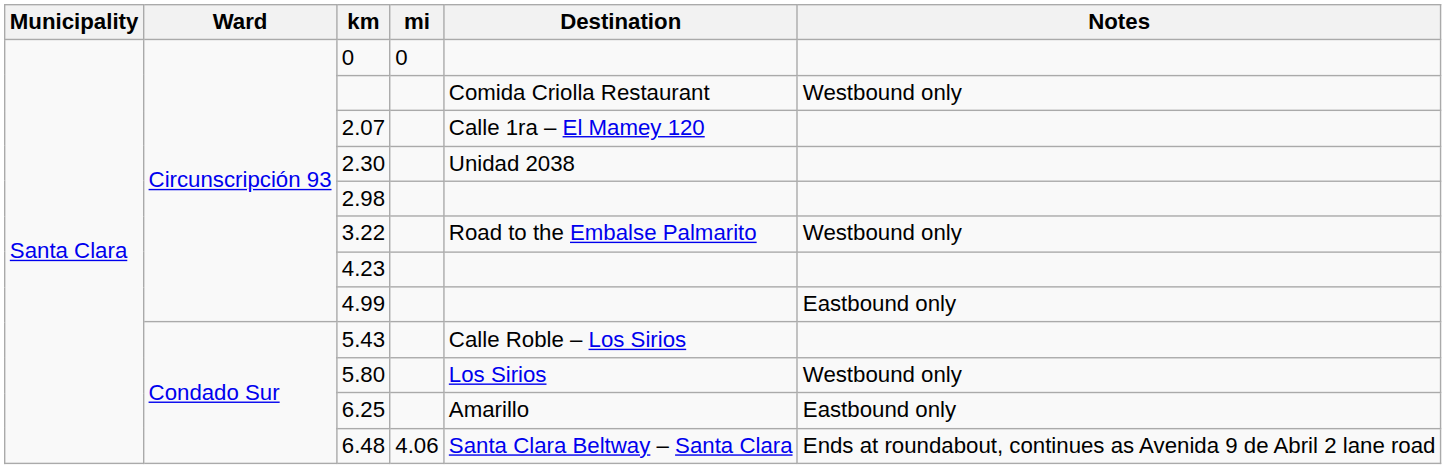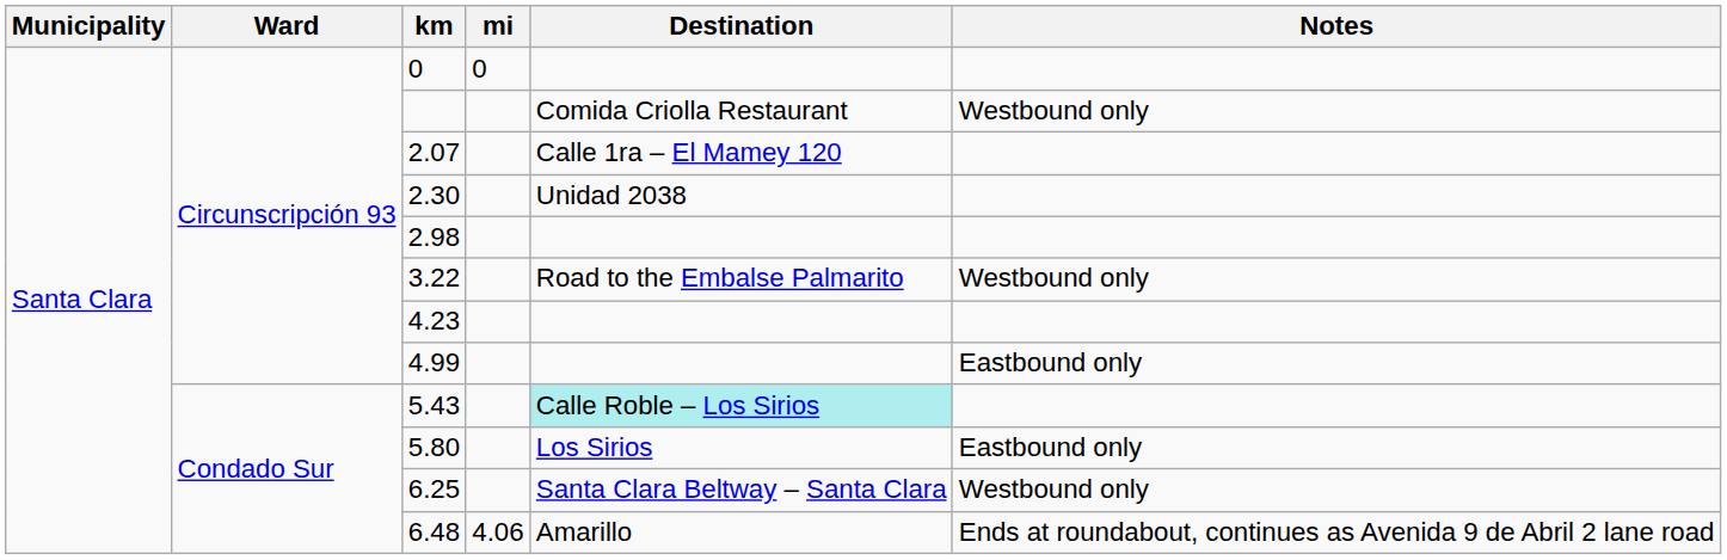 <table class="wikitable">
 <tr>
 <th>Municipality</th>
 <th>Ward</th>
 <th>km</th>
 <th>mi</th>
 <th>Destination</th>
 <th>Notes</th>
 </tr>
 <tr>
 <td rowspan="12"><a href='#'>Santa Clara</a></td>
 <td rowspan="8"><a href='#'>Circunscripción 93</a></td>
 <td>0</td>
 <td>0</td>
 <td></td>
 <td></td>
 </tr>
 <tr>
 <td></td>
 <td></td>
 <td>Comida Criolla Restaurant</td>
 <td>Westbound only</td>
 </tr>
 <tr>
 <td>2.07</td>
 <td></td>
 <td>Calle 1ra – <a href='#'>El Mamey 120</a></td>
 <td></td>
 </tr>
 <tr>
 <td>2.30</td>
 <td></td>
 <td>Unidad 2038</td>
 <td></td>
 </tr>
 <tr>
 <td>2.98</td>
 <td></td>
 <td></td>
 <td></td>
 </tr>
 <tr>
 <td>3.22</td>
 <td></td>
 <td>Road to the <a href='#'>Embalse Palmarito</a></td>
 <td>Westbound only</td>
 </tr>
 <tr>
 <td>4.23</td>
 <td></td>
 <td></td>
 <td></td>
 </tr>
 <tr>
 <td>4.99</td>
 <td></td>
 <td></td>
 <td>Eastbound only</td>
 </tr>
 <tr>
 <td rowspan="4"><a href='#'>Condado Sur</a></td>
 <td>5.43</td>
 <td></td>
-<td>Calle Roble – <a href='#'>Los Sirios</a></td>
+<td style="background: paleturquoise;">Calle Roble – <a href='#'>Los Sirios</a></td>
 <td></td>
 </tr>
 <tr>
 <td>5.80</td>
 <td></td>
 <td><a href='#'>Los Sirios</a></td>
-<td>Westbound only</td>
+<td>Eastbound only</td>
 </tr>
 <tr>
 <td>6.25</td>
 <td></td>
-<td>Amarillo</td>
-<td>Eastbound only</td>
+<td><a href='#'>Santa Clara Beltway</a> – <a href='#'>Santa Clara</a></td>
+<td>Westbound only</td>
 </tr>
 <tr>
 <td>6.48</td>
 <td>4.06</td>
-<td><a href='#'>Santa Clara Beltway</a> – <a href='#'>Santa Clara</a></td>
+<td>Amarillo</td>
 <td>Ends at roundabout, continues as Avenida 9 de Abril 2 lane road</td>
 </tr>
 </table>
